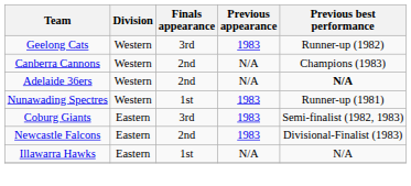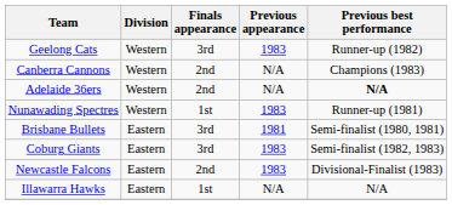 <table class="wikitable" style="text-align:center">
 <tr>
 <th>Team</th>
 <th>Division</th>
 <th>Finals<br>appearance</th>
 <th>Previous<br>appearance</th>
 <th>Previous best<br>performance</th>
 </tr>
 <tr>
 <td><a href='#'>Geelong Cats</a></td>
 <td>Western</td>
 <td>3rd</td>
 <td><a href='#'>1983</a></td>
 <td>Runner-up (1982)</td>
 </tr>
 <tr>
 <td><a href='#'>Canberra Cannons</a></td>
 <td>Western</td>
 <td>2nd</td>
 <td>N/A</td>
 <td>Champions (1983)</td>
 </tr>
 <tr>
 <td><a href='#'>Adelaide 36ers</a></td>
 <td>Western</td>
 <td>2nd</td>
 <td>N/A</td>
 <td><strong>N/A</strong></td>
 </tr>
 <tr>
 <td><a href='#'>Nunawading Spectres</a></td>
 <td>Western</td>
 <td>1st</td>
 <td><a href='#'>1983</a></td>
 <td>Runner-up (1981)</td>
 </tr>
 <tr>
+<td><a href='#'>Brisbane Bullets</a></td>
+<td>Eastern</td>
+<td>3rd</td>
+<td><a href='#'>1981</a></td>
+<td>Semi-finalist (1980, 1981)</td>
+</tr>
+<tr>
 <td><a href='#'>Coburg Giants</a></td>
 <td>Eastern</td>
 <td>3rd</td>
 <td><a href='#'>1983</a></td>
 <td>Semi-finalist (1982, 1983)</td>
 </tr>
 <tr>
 <td><a href='#'>Newcastle Falcons</a></td>
 <td>Eastern</td>
 <td>2nd</td>
 <td><a href='#'>1983</a></td>
 <td>Divisional-Finalist (1983)</td>
 </tr>
 <tr>
 <td><a href='#'>Illawarra Hawks</a></td>
 <td>Eastern</td>
 <td>1st</td>
 <td>N/A</td>
 <td>N/A</td>
 </tr>
 <tr>
 </tr>
 </table>
